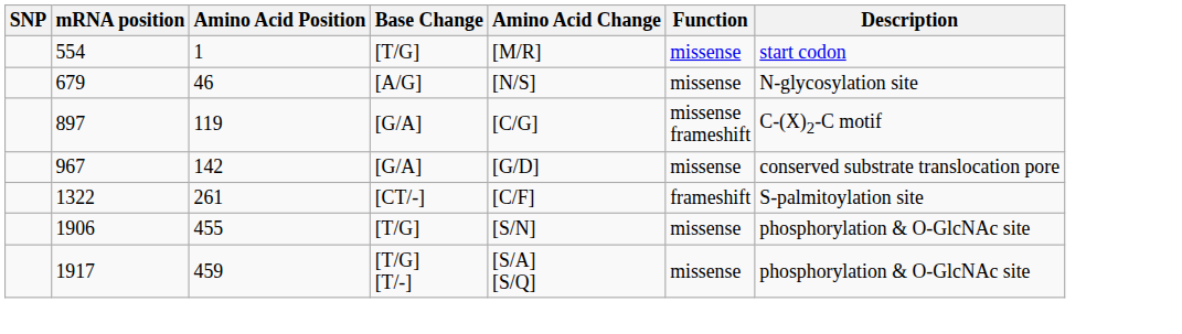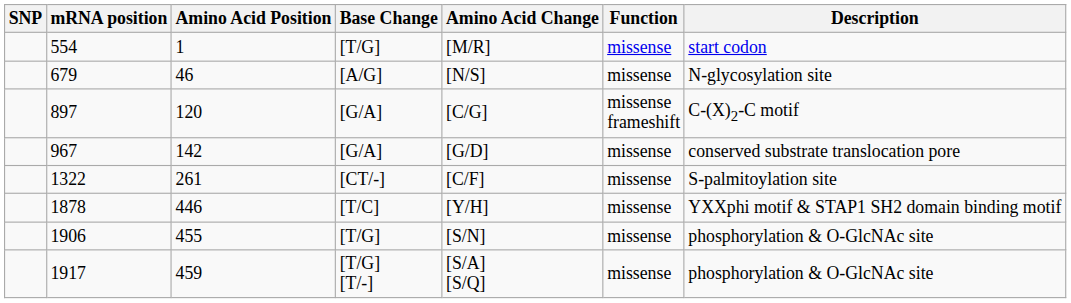 <table class="wikitable">
 <tr>
 <th>SNP</th>
 <th>mRNA position</th>
 <th>Amino Acid Position</th>
 <th>Base Change</th>
 <th>Amino Acid Change</th>
 <th>Function</th>
 <th>Description</th>
 </tr>
 <tr>
 <td></td>
 <td>554</td>
 <td>1</td>
 <td>[T/G]</td>
 <td>[M/R]</td>
 <td><a href='#'>missense</a></td>
 <td><a href='#'>start codon</a></td>
 </tr>
 <tr>
 <td></td>
 <td>679</td>
 <td>46</td>
 <td>[A/G]</td>
 <td>[N/S]</td>
 <td>missense</td>
 <td>N-glycosylation site</td>
 </tr>
 <tr>
 <td></td>
 <td>897</td>
-<td>119</td>
+<td>120</td>
 <td>[G/A]</td>
 <td>[C/G]</td>
 <td>missense<br>frameshift</td>
 <td>C-(X)<sub>2</sub>-C motif</td>
 </tr>
 <tr>
 <td></td>
 <td>967</td>
 <td>142</td>
 <td>[G/A]</td>
 <td>[G/D]</td>
 <td>missense</td>
 <td>conserved substrate translocation pore</td>
 </tr>
 <tr>
 <td></td>
 <td>1322</td>
 <td>261</td>
 <td>[CT/-]</td>
 <td>[C/F]</td>
-<td>frameshift</td>
+<td>missense</td>
 <td>S-palmitoylation site</td>
+</tr>
+<tr>
+<td></td>
+<td>1878</td>
+<td>446</td>
+<td>[T/C]</td>
+<td>[Y/H]</td>
+<td>missense</td>
+<td>YXXphi motif & STAP1 SH2 domain binding motif</td>
 </tr>
 <tr>
 <td></td>
 <td>1906</td>
 <td>455</td>
 <td>[T/G]</td>
 <td>[S/N]</td>
 <td>missense</td>
 <td>phosphorylation & O-GlcNAc site</td>
 </tr>
 <tr>
 <td><br></td>
 <td>1917</td>
 <td>459</td>
 <td>[T/G]<br>[T/-]</td>
 <td>[S/A]<br>[S/Q]</td>
 <td>missense</td>
 <td>phosphorylation & O-GlcNAc site</td>
 </tr>
 </table>
